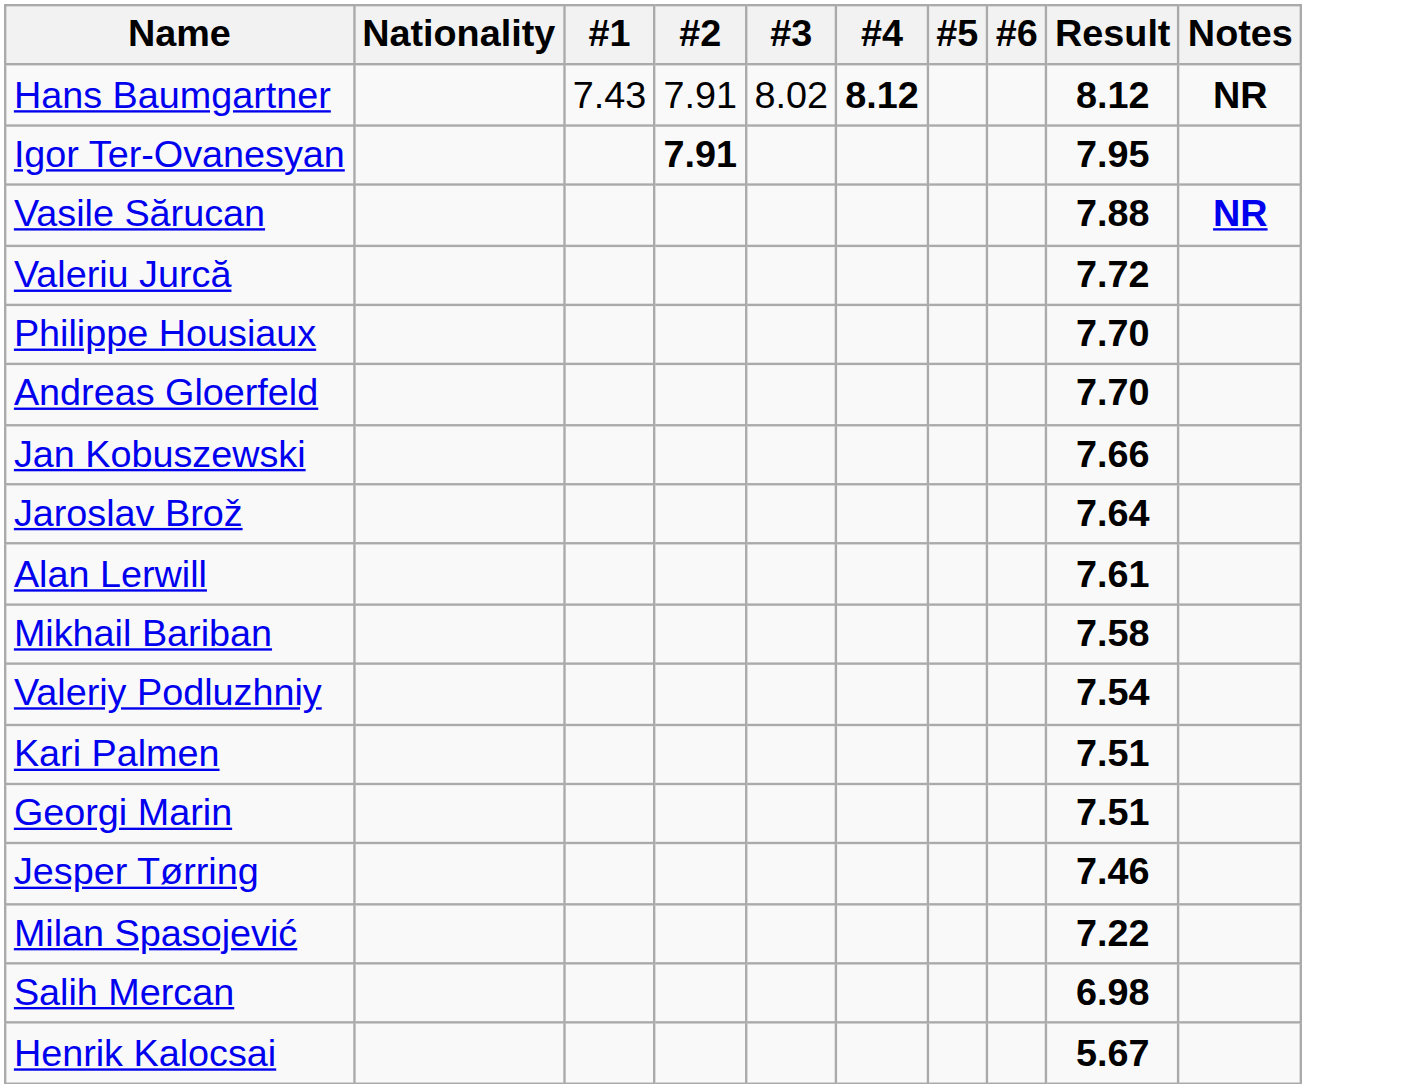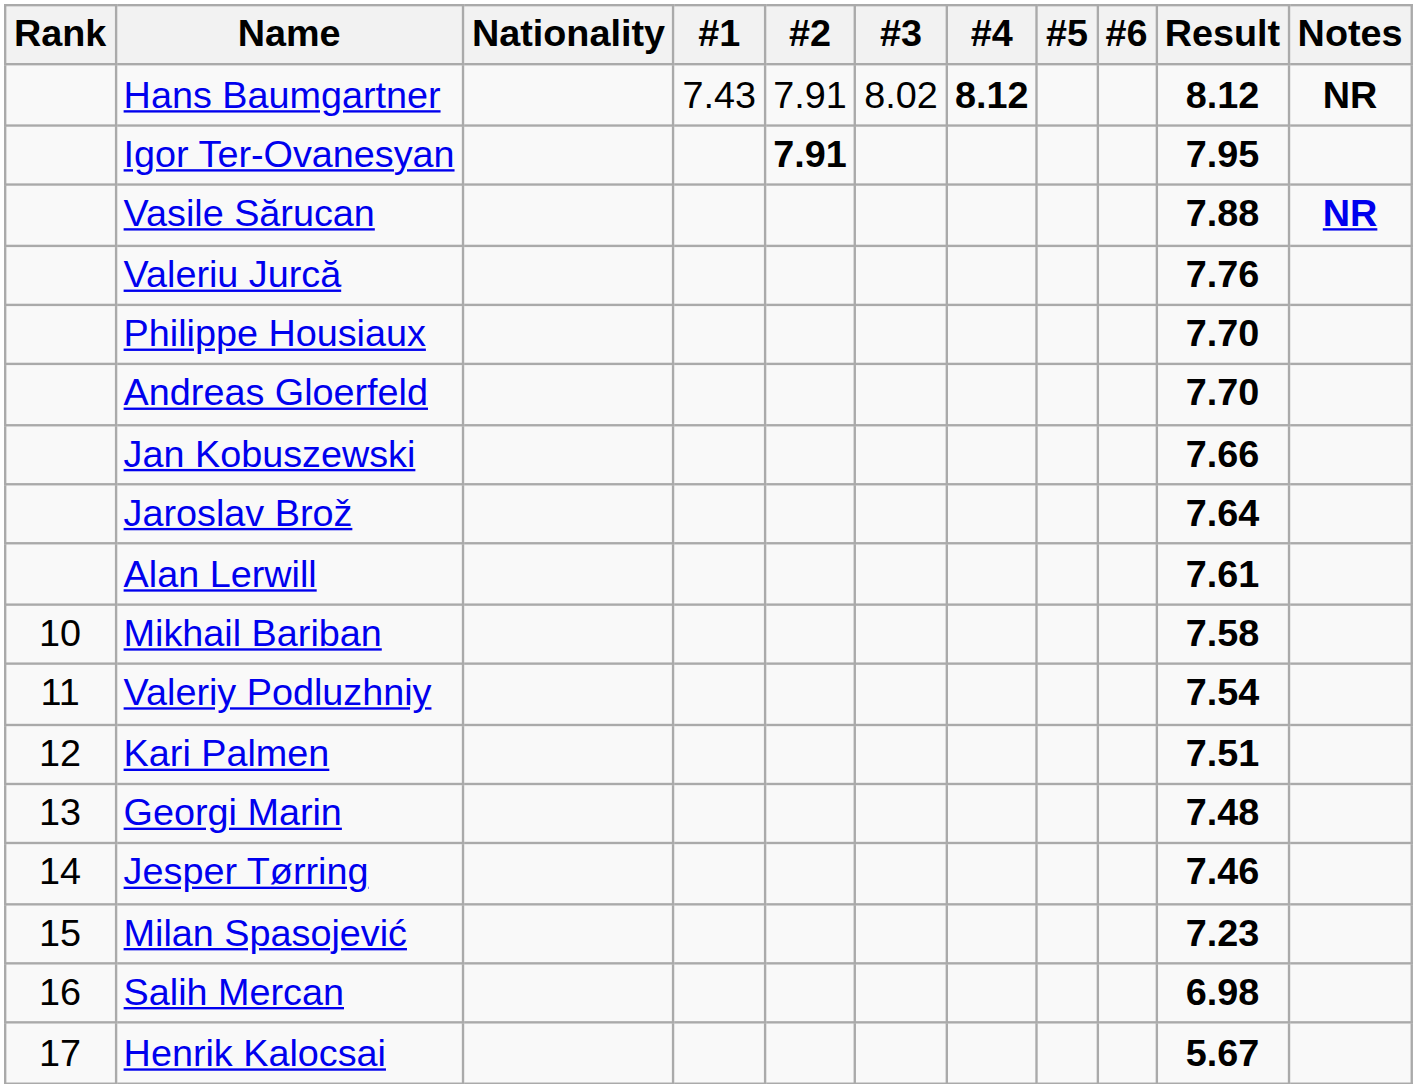 <table class="wikitable sortable" style="text-align:center">
 <tr>
+<th>Rank</th>
 <th>Name</th>
 <th>Nationality</th>
 <th>#1</th>
 <th>#2</th>
 <th>#3</th>
 <th>#4</th>
 <th>#5</th>
 <th>#6</th>
 <th>Result</th>
 <th>Notes</th>
 </tr>
 <tr>
+<td></td>
 <td align="left"><a href='#'>Hans Baumgartner</a></td>
 <td align=left></td>
 <td>7.43</td>
 <td>7.91</td>
 <td>8.02</td>
 <td><strong>8.12</strong></td>
 <td></td>
 <td></td>
 <td><strong>8.12</strong></td>
 <td><strong>NR</strong></td>
 </tr>
 <tr>
+<td></td>
 <td align="left"><a href='#'>Igor Ter-Ovanesyan</a></td>
 <td align=left></td>
 <td></td>
 <td><strong>7.91</strong></td>
 <td></td>
 <td></td>
 <td></td>
 <td></td>
 <td><strong>7.95</strong></td>
 <td></td>
 </tr>
 <tr>
+<td></td>
 <td align="left"><a href='#'>Vasile Sărucan</a></td>
 <td align=left></td>
 <td></td>
 <td></td>
 <td></td>
 <td></td>
 <td></td>
 <td></td>
 <td><strong>7.88</strong></td>
 <td><strong><a href='#'>NR</a></strong></td>
 </tr>
 <tr>
+<td></td>
 <td align="left"><a href='#'>Valeriu Jurcă</a></td>
 <td align=left></td>
 <td></td>
 <td></td>
 <td></td>
 <td></td>
 <td></td>
 <td></td>
-<td><strong>7.72</strong></td>
+<td><strong>7.76</strong></td>
 <td></td>
 </tr>
 <tr>
+<td></td>
 <td align="left"><a href='#'>Philippe Housiaux</a></td>
 <td align=left></td>
 <td></td>
 <td></td>
 <td></td>
 <td></td>
 <td></td>
 <td></td>
 <td><strong>7.70</strong></td>
 <td></td>
 </tr>
 <tr>
+<td></td>
 <td align="left"><a href='#'>Andreas Gloerfeld</a></td>
 <td align=left></td>
 <td></td>
 <td></td>
 <td></td>
 <td></td>
 <td></td>
 <td></td>
 <td><strong>7.70</strong></td>
 <td></td>
 </tr>
 <tr>
+<td></td>
 <td align="left"><a href='#'>Jan Kobuszewski</a></td>
 <td align=left></td>
 <td></td>
 <td></td>
 <td></td>
 <td></td>
 <td></td>
 <td></td>
 <td><strong>7.66</strong></td>
 <td></td>
 </tr>
 <tr>
+<td></td>
 <td align="left"><a href='#'>Jaroslav Brož</a></td>
 <td align=left></td>
 <td></td>
 <td></td>
 <td></td>
 <td></td>
 <td></td>
 <td></td>
 <td><strong>7.64</strong></td>
 <td></td>
 </tr>
 <tr>
+<td></td>
 <td align="left"><a href='#'>Alan Lerwill</a></td>
 <td align=left></td>
 <td></td>
 <td></td>
 <td></td>
 <td></td>
 <td></td>
 <td></td>
 <td><strong>7.61</strong></td>
 <td></td>
 </tr>
 <tr>
+<td>10</td>
 <td align="left"><a href='#'>Mikhail Bariban</a></td>
 <td align=left></td>
 <td></td>
 <td></td>
 <td></td>
 <td></td>
 <td></td>
 <td></td>
 <td><strong>7.58</strong></td>
 <td></td>
 </tr>
 <tr>
+<td>11</td>
 <td align="left"><a href='#'>Valeriy Podluzhniy</a></td>
 <td align=left></td>
 <td></td>
 <td></td>
 <td></td>
 <td></td>
 <td></td>
 <td></td>
 <td><strong>7.54</strong></td>
 <td></td>
 </tr>
 <tr>
+<td>12</td>
 <td align="left"><a href='#'>Kari Palmen</a></td>
 <td align=left></td>
 <td></td>
 <td></td>
 <td></td>
 <td></td>
 <td></td>
 <td></td>
 <td><strong>7.51</strong></td>
 <td></td>
 </tr>
 <tr>
+<td>13</td>
 <td align="left"><a href='#'>Georgi Marin</a></td>
 <td align=left></td>
 <td></td>
 <td></td>
 <td></td>
 <td></td>
 <td></td>
 <td></td>
-<td><strong>7.51</strong></td>
+<td><strong>7.48</strong></td>
 <td></td>
 </tr>
 <tr>
+<td>14</td>
 <td align="left"><a href='#'>Jesper Tørring</a></td>
 <td align=left></td>
 <td></td>
 <td></td>
 <td></td>
 <td></td>
 <td></td>
 <td></td>
 <td><strong>7.46</strong></td>
 <td></td>
 </tr>
 <tr>
+<td>15</td>
 <td align="left"><a href='#'>Milan Spasojević</a></td>
 <td align=left></td>
 <td></td>
 <td></td>
 <td></td>
 <td></td>
 <td></td>
 <td></td>
-<td><strong>7.22</strong></td>
+<td><strong>7.23</strong></td>
 <td></td>
 </tr>
 <tr>
+<td>16</td>
 <td align="left"><a href='#'>Salih Mercan</a></td>
 <td align=left></td>
 <td></td>
 <td></td>
 <td></td>
 <td></td>
 <td></td>
 <td></td>
 <td><strong>6.98</strong></td>
 <td></td>
 </tr>
 <tr>
+<td>17</td>
 <td align="left"><a href='#'>Henrik Kalocsai</a></td>
 <td align=left></td>
 <td></td>
 <td></td>
 <td></td>
 <td></td>
 <td></td>
 <td></td>
 <td><strong>5.67</strong></td>
 <td></td>
 </tr>
 </table>
